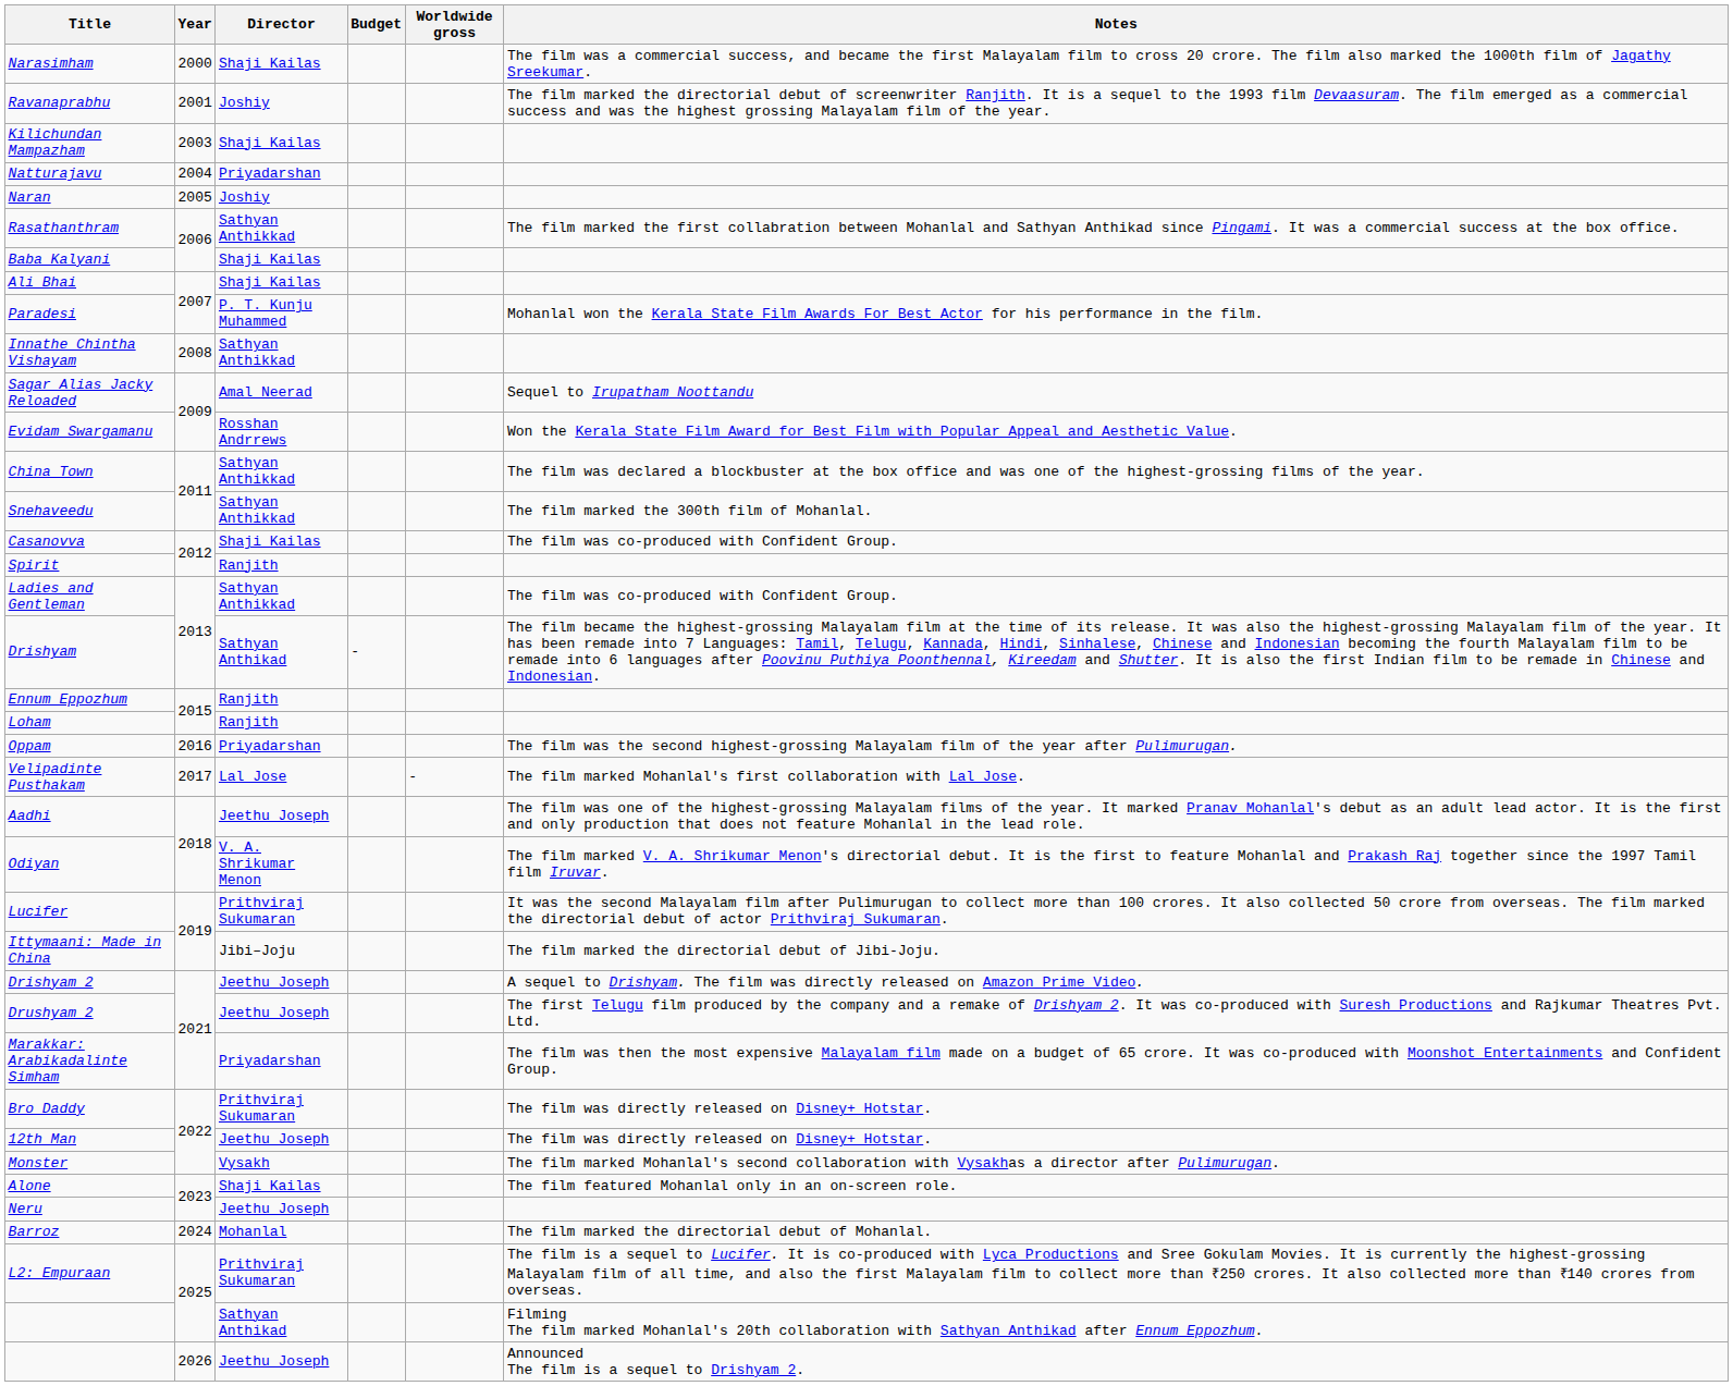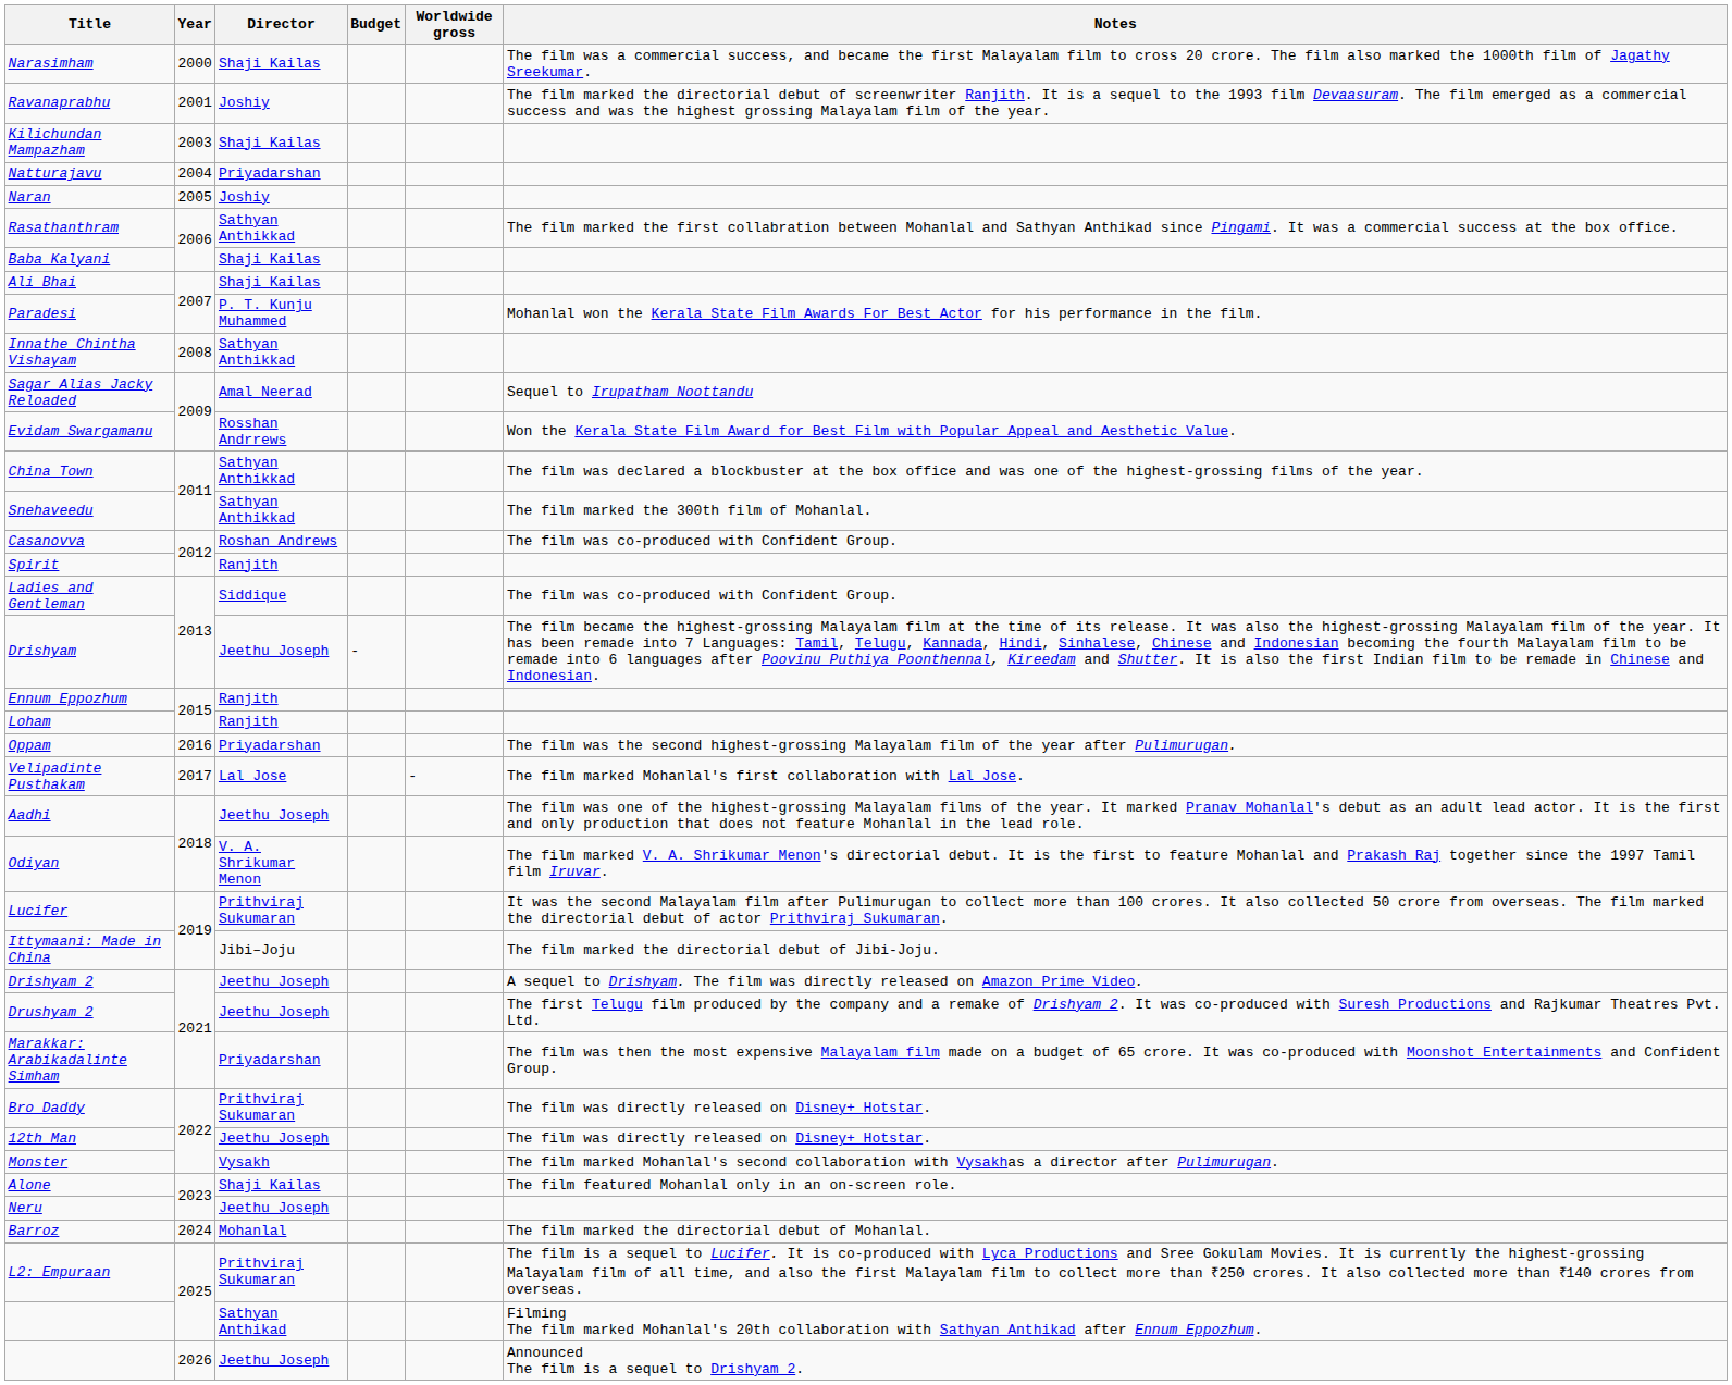 <table class="wikitable sortable static-row-numbers" style="margin:auto; margin:auto;">
 <tr>
 <th>Title</th>
 <th>Year</th>
 <th>Director</th>
 <th>Budget</th>
 <th>Worldwide gross</th>
 <th>Notes</th>
 </tr>
 <tr>
 <td><em><a href='#'>Narasimham</a></em></td>
 <td>2000</td>
 <td><a href='#'>Shaji Kailas</a></td>
 <td></td>
 <td></td>
 <td>The film was a commercial success, and became the first Malayalam film to cross 20 crore. The film also marked the 1000th film of <a href='#'>Jagathy Sreekumar</a>.</td>
 </tr>
 <tr>
 <td><em><a href='#'>Ravanaprabhu</a></em></td>
 <td>2001</td>
 <td><a href='#'>Joshiy</a></td>
 <td></td>
 <td></td>
 <td>The film marked the directorial debut of screenwriter <a href='#'>Ranjith</a>. It is a sequel to the 1993 film <em><a href='#'>Devaasuram</a></em>. The film emerged as a commercial success and was the highest grossing Malayalam film of the year.</td>
 </tr>
 <tr>
 <td><em><a href='#'>Kilichundan Mampazham</a></em></td>
 <td>2003</td>
 <td><a href='#'>Shaji Kailas</a></td>
 <td></td>
 <td></td>
 <td></td>
 </tr>
 <tr>
 <td><em><a href='#'>Natturajavu</a></em></td>
 <td>2004</td>
 <td><a href='#'>Priyadarshan</a></td>
 <td></td>
 <td></td>
 <td></td>
 </tr>
 <tr>
 <td><em><a href='#'>Naran</a></em></td>
 <td>2005</td>
 <td><a href='#'>Joshiy</a></td>
 <td></td>
 <td></td>
 <td></td>
 </tr>
 <tr>
 <td><em><a href='#'>Rasathanthram</a></em></td>
 <td rowspan="2">2006</td>
 <td><a href='#'>Sathyan Anthikkad</a></td>
 <td></td>
 <td></td>
 <td>The film marked the first collabration between Mohanlal and Sathyan Anthikad since <em><a href='#'>Pingami</a></em>. It was a commercial success at the box office.</td>
 </tr>
 <tr>
 <td><em><a href='#'>Baba Kalyani</a></em></td>
 <td><a href='#'>Shaji Kailas</a></td>
 <td></td>
 <td></td>
 <td></td>
 </tr>
 <tr>
 <td><em><a href='#'>Ali Bhai</a></em></td>
 <td rowspan="2">2007</td>
 <td><a href='#'>Shaji Kailas</a></td>
 <td></td>
 <td></td>
 <td></td>
 </tr>
 <tr>
 <td><em><a href='#'>Paradesi</a></em></td>
 <td><a href='#'>P. T. Kunju Muhammed</a></td>
 <td></td>
 <td></td>
 <td>Mohanlal won the <a href='#'>Kerala State Film Awards For Best Actor</a> for his performance in the film.</td>
 </tr>
 <tr>
 <td><em><a href='#'>Innathe Chintha Vishayam</a></em></td>
 <td>2008</td>
 <td><a href='#'>Sathyan Anthikkad</a></td>
 <td></td>
 <td></td>
 <td></td>
 </tr>
 <tr>
 <td><em><a href='#'>Sagar Alias Jacky Reloaded</a></em></td>
 <td rowspan="2">2009</td>
 <td><a href='#'>Amal Neerad</a></td>
 <td></td>
 <td></td>
 <td>Sequel to <em><a href='#'>Irupatham Noottandu</a></em></td>
 </tr>
 <tr>
 <td><em><a href='#'>Evidam Swargamanu</a></em></td>
 <td><a href='#'>Rosshan Andrrews</a></td>
 <td></td>
 <td></td>
 <td>Won the <a href='#'>Kerala State Film Award for Best Film with Popular Appeal and Aesthetic Value</a>.</td>
 </tr>
 <tr>
 <td><em><a href='#'>China Town</a></em></td>
 <td rowspan="2">2011</td>
 <td><a href='#'>Sathyan Anthikkad</a></td>
 <td></td>
 <td></td>
 <td>The film was declared a blockbuster at the box office and was one of the highest-grossing films of the year.</td>
 </tr>
 <tr>
 <td><em><a href='#'>Snehaveedu</a></em></td>
 <td><a href='#'>Sathyan Anthikkad</a></td>
 <td></td>
 <td></td>
 <td>The film marked the 300th film of Mohanlal.</td>
 </tr>
 <tr>
 <td><em><a href='#'>Casanovva</a></em></td>
 <td rowspan="2">2012</td>
-<td><a href='#'>Shaji Kailas</a></td>
+<td><a href='#'>Roshan Andrews</a></td>
 <td></td>
 <td></td>
 <td>The film was co-produced with Confident Group.</td>
 </tr>
 <tr>
 <td><em><a href='#'>Spirit</a></em></td>
 <td><a href='#'>Ranjith</a></td>
 <td></td>
 <td></td>
 <td></td>
 </tr>
 <tr>
 <td><em><a href='#'>Ladies and Gentleman</a></em></td>
 <td rowspan="2">2013</td>
-<td><a href='#'>Sathyan Anthikkad</a></td>
+<td><a href='#'>Siddique</a></td>
 <td></td>
 <td></td>
 <td>The film was co-produced with Confident Group.</td>
 </tr>
 <tr>
 <td><em><a href='#'>Drishyam</a></em></td>
-<td><a href='#'>Sathyan Anthikad</a></td>
+<td><a href='#'>Jeethu Joseph</a></td>
 <td> - </td>
 <td></td>
 <td>The film became the highest-grossing Malayalam film at the time of its release. It was also the highest-grossing Malayalam film of the year. It has been remade into 7 Languages: <a href='#'>Tamil</a>, <a href='#'>Telugu</a>, <a href='#'>Kannada</a>, <a href='#'>Hindi</a>, <a href='#'>Sinhalese</a>, <a href='#'>Chinese</a> and <a href='#'>Indonesian</a> becoming the fourth Malayalam film to be remade into 6 languages after <em><a href='#'>Poovinu Puthiya Poonthennal</a>,</em> <em><a href='#'>Kireedam</a></em> and <em><a href='#'>Shutter</a></em>. It is also the first Indian film to be remade in <a href='#'>Chinese</a> and <a href='#'>Indonesian</a>.</td>
 </tr>
 <tr>
 <td><em><a href='#'>Ennum Eppozhum</a></em></td>
 <td rowspan="2">2015</td>
 <td><a href='#'>Ranjith</a></td>
 <td></td>
 <td></td>
 <td></td>
 </tr>
 <tr>
 <td><em><a href='#'>Loham</a></em></td>
 <td><a href='#'>Ranjith</a></td>
 <td></td>
 <td></td>
 <td></td>
 </tr>
 <tr>
 <td><em><a href='#'>Oppam</a></em></td>
 <td>2016</td>
 <td><a href='#'>Priyadarshan</a></td>
 <td></td>
 <td></td>
 <td>The film was the second highest-grossing Malayalam film of the year after <em><a href='#'>Pulimurugan</a>.</em></td>
 </tr>
 <tr>
 <td><em><a href='#'>Velipadinte Pusthakam</a></em></td>
 <td>2017</td>
 <td><a href='#'>Lal Jose</a></td>
 <td></td>
 <td> - </td>
 <td>The film marked Mohanlal's first collaboration with <a href='#'>Lal Jose</a>.</td>
 </tr>
 <tr>
 <td><em><a href='#'>Aadhi</a></em></td>
 <td rowspan="2">2018</td>
 <td><a href='#'>Jeethu Joseph</a></td>
 <td></td>
 <td></td>
 <td>The film was one of the highest-grossing Malayalam films of the year. It marked <a href='#'>Pranav Mohanlal</a>'s debut as an adult lead actor. It is the first and only production that does not feature Mohanlal in the lead role.</td>
 </tr>
 <tr>
 <td><em><a href='#'>Odiyan</a></em></td>
 <td><a href='#'>V. A. Shrikumar Menon</a></td>
 <td></td>
 <td></td>
 <td>The film marked <a href='#'>V. A. Shrikumar Menon</a>'s directorial debut. It is the first to feature Mohanlal and <a href='#'>Prakash Raj</a> together since the 1997 Tamil film <em><a href='#'>Iruvar</a></em>.</td>
 </tr>
 <tr>
 <td><em><a href='#'>Lucifer</a></em></td>
 <td rowspan="2">2019</td>
 <td><a href='#'>Prithviraj Sukumaran</a></td>
 <td></td>
 <td></td>
 <td>It was the second Malayalam film after Pulimurugan to collect more than 100 crores. It also collected 50 crore from overseas. The film marked the directorial debut of actor <a href='#'>Prithviraj Sukumaran</a>.</td>
 </tr>
 <tr>
 <td><em><a href='#'>Ittymaani: Made in China</a></em></td>
 <td>Jibi–Joju</td>
 <td></td>
 <td></td>
 <td>The film marked the directorial debut of Jibi-Joju.</td>
 </tr>
 <tr>
 <td><em><a href='#'>Drishyam 2</a></em></td>
 <td rowspan="3">2021</td>
 <td><a href='#'>Jeethu Joseph</a></td>
 <td></td>
 <td></td>
 <td>A sequel to <em><a href='#'>Drishyam</a>.</em> The film was directly released on <a href='#'>Amazon Prime Video</a><em>.</em></td>
 </tr>
 <tr>
 <td><em><a href='#'>Drushyam 2</a></em></td>
 <td><a href='#'>Jeethu Joseph</a></td>
 <td></td>
 <td></td>
 <td>The first <a href='#'>Telugu</a> film produced by the company and a remake of <em><a href='#'>Drishyam 2</a></em>. It was co-produced with <a href='#'>Suresh Productions</a> and Rajkumar Theatres Pvt. Ltd.</td>
 </tr>
 <tr>
 <td><em><a href='#'>Marakkar: Arabikadalinte Simham</a></em></td>
 <td><a href='#'>Priyadarshan</a></td>
 <td></td>
 <td></td>
 <td>The film was then the most expensive <a href='#'>Malayalam film</a> made on a budget of  65 crore. It was co-produced with <a href='#'>Moonshot Entertainments</a> and Confident Group.</td>
 </tr>
 <tr>
 <td><em><a href='#'>Bro Daddy</a></em></td>
 <td rowspan="3">2022</td>
 <td><a href='#'>Prithviraj Sukumaran</a></td>
 <td></td>
 <td></td>
 <td>The film was directly released on <a href='#'>Disney+ Hotstar</a>.</td>
 </tr>
 <tr>
 <td><em><a href='#'>12th Man</a></em></td>
 <td><a href='#'>Jeethu Joseph</a></td>
 <td></td>
 <td></td>
 <td>The film was directly released on <a href='#'>Disney+ Hotstar</a>.</td>
 </tr>
 <tr>
 <td><em><a href='#'>Monster</a></em></td>
 <td><a href='#'>Vysakh</a></td>
 <td></td>
 <td></td>
 <td>The film marked Mohanlal's second collaboration with <a href='#'>Vysakh</a>as a director after <em><a href='#'>Pulimurugan</a></em>.</td>
 </tr>
 <tr>
 <td><em><a href='#'>Alone</a></em></td>
 <td rowspan="2">2023</td>
 <td><a href='#'>Shaji Kailas</a></td>
 <td></td>
 <td></td>
 <td>The film featured Mohanlal only in an on-screen role.</td>
 </tr>
 <tr>
 <td><em><a href='#'>Neru</a></em></td>
 <td><a href='#'>Jeethu Joseph</a></td>
 <td></td>
 <td></td>
 <td></td>
 </tr>
 <tr>
 <td><em><a href='#'>Barroz</a></em></td>
 <td>2024</td>
 <td><a href='#'>Mohanlal</a></td>
 <td></td>
 <td></td>
 <td>The film marked the directorial debut of Mohanlal.</td>
 </tr>
 <tr>
 <td><em><a href='#'>L2: Empuraan</a></em></td>
 <td rowspan=2>2025</td>
 <td><a href='#'>Prithviraj Sukumaran</a></td>
 <td></td>
 <td></td>
 <td>The film is a sequel to <em><a href='#'>Lucifer</a>.</em> It is co-produced with <a href='#'>Lyca Productions</a> and Sree Gokulam Movies. It is currently the highest-grossing Malayalam film of all time, and also the first Malayalam film to collect more than ₹250 crores. It also collected more than ₹140 crores from overseas.</td>
 </tr>
 <tr>
 <td></td>
 <td><a href='#'>Sathyan Anthikad</a></td>
 <td></td>
 <td></td>
 <td>Filming<br>The film marked Mohanlal's 20th collaboration with <a href='#'>Sathyan Anthikad</a> after <em><a href='#'>Ennum Eppozhum</a></em>.<em></td>
 </tr>
 <tr>
 <td></td>
 <td>2026</td>
 <td><a href='#'>Jeethu Joseph</a></td>
 <td></td>
 <td></td>
 <td>Announced<br> The film is a sequel to </em><a href='#'>Drishyam 2</a>.<em></td>
 </tr>
 </table>
